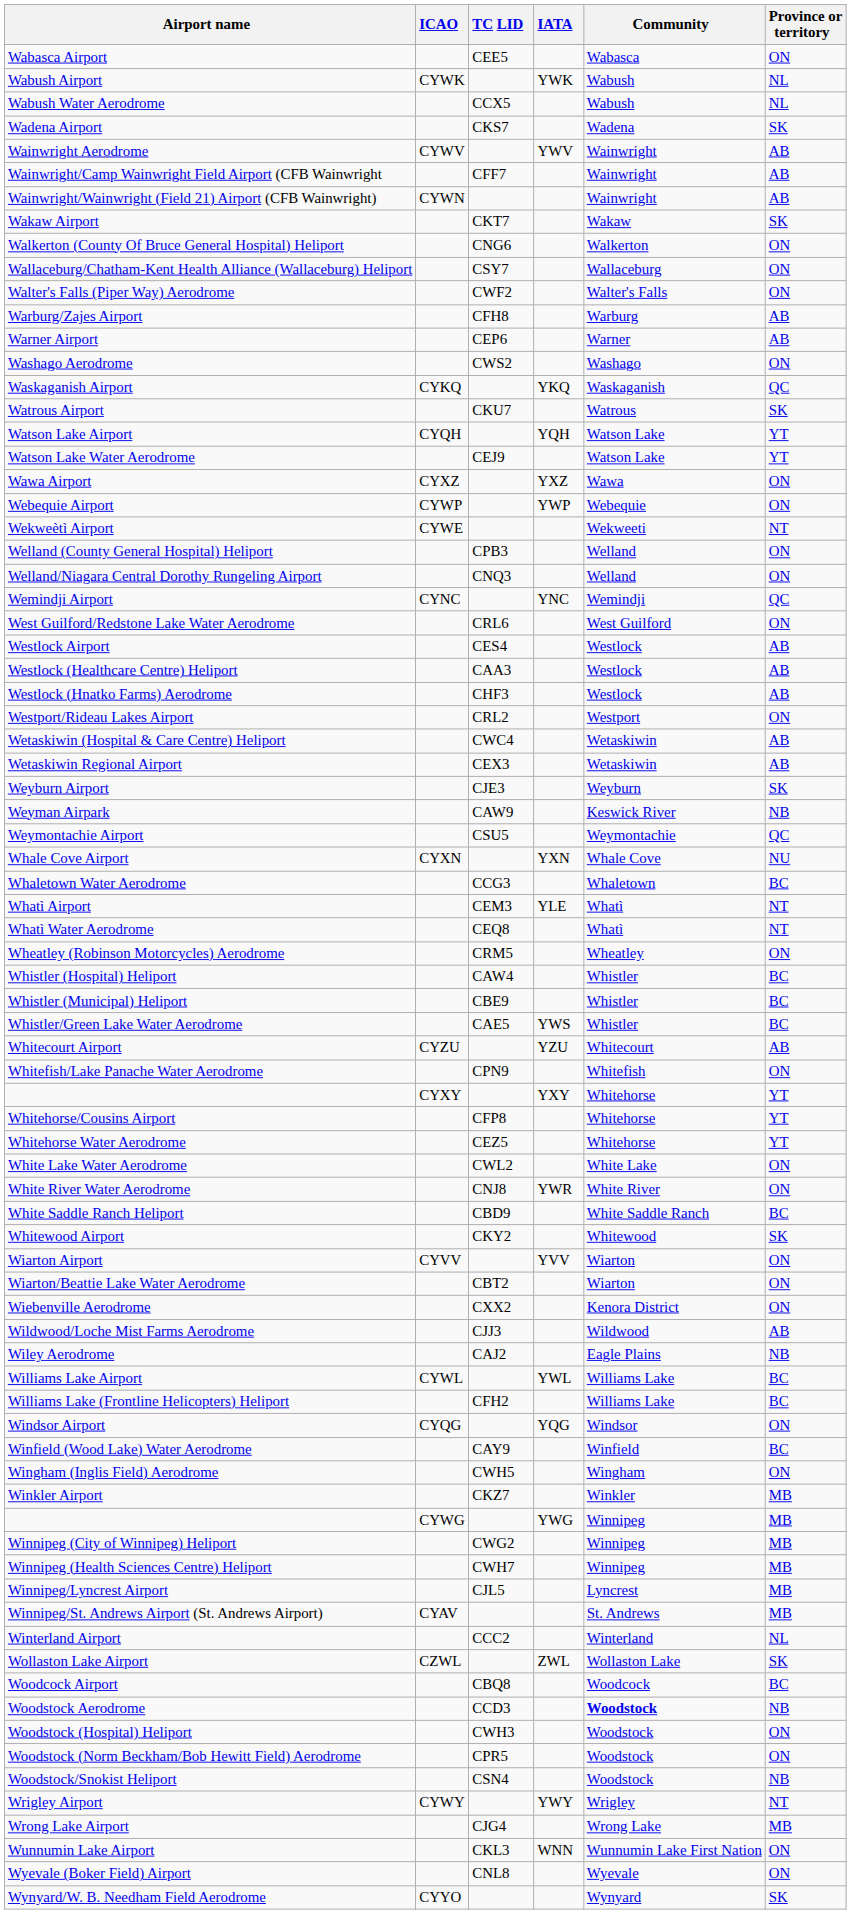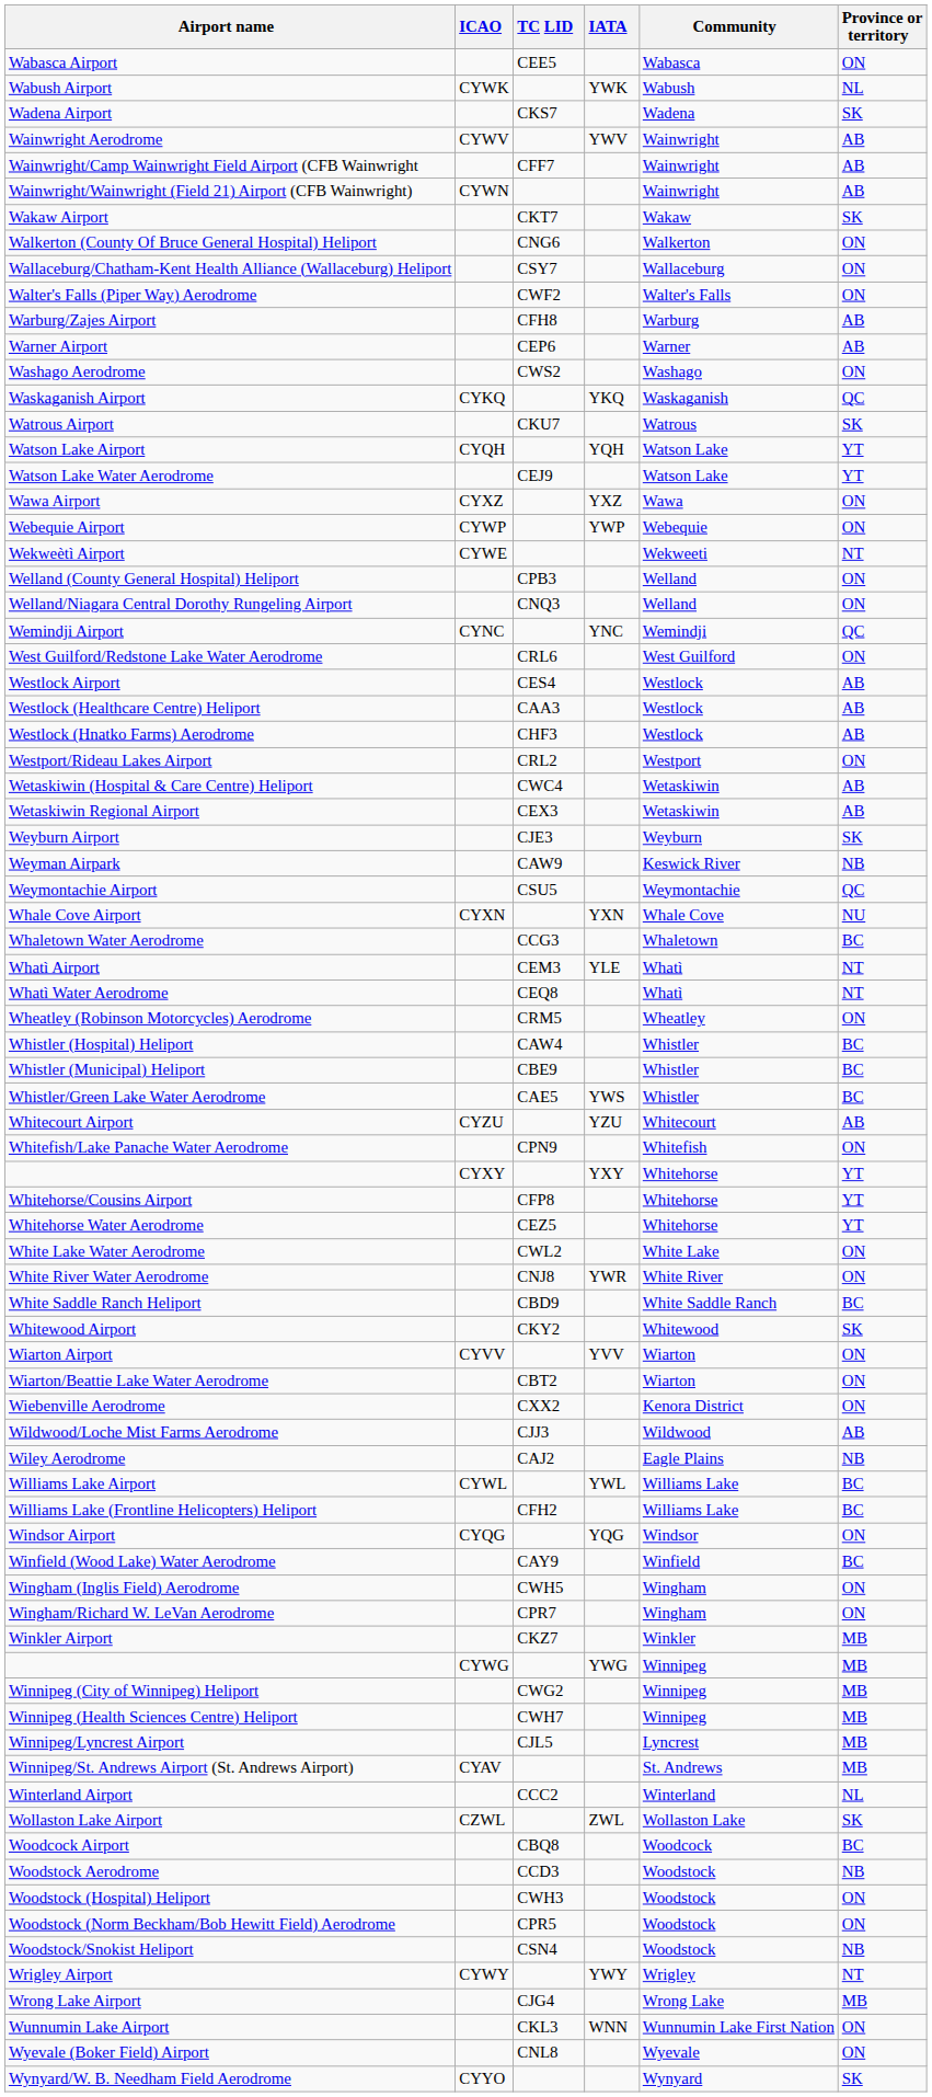 <table class="wikitable sortable" style="width:auto;">
 <tr>
 <th width="*">Airport name  </th>
 <th width="*"><a href='#'>ICAO</a>  </th>
 <th width="*"><a href='#'>TC</a> <a href='#'>LID</a>  </th>
 <th width="*"><a href='#'>IATA</a>  </th>
 <th width="*">Community  </th>
 <th width="*">Province or<br>territory  </th>
 </tr>
 <tr>
 <td><a href='#'>Wabasca Airport</a></td>
 <td></td>
 <td>CEE5</td>
 <td></td>
 <td><a href='#'>Wabasca</a></td>
 <td><a href='#'>ON</a></td>
 </tr>
 <tr>
 <td><a href='#'>Wabush Airport</a></td>
 <td>CYWK</td>
 <td></td>
 <td>YWK</td>
-<td><a href='#'>Wabush</a></td>
-<td><a href='#'>NL</a></td>
-</tr>
-<tr>
-<td><a href='#'>Wabush Water Aerodrome</a></td>
-<td></td>
-<td>CCX5</td>
-<td></td>
 <td><a href='#'>Wabush</a></td>
 <td><a href='#'>NL</a></td>
 </tr>
 <tr>
 <td><a href='#'>Wadena Airport</a></td>
 <td></td>
 <td>CKS7</td>
 <td></td>
 <td><a href='#'>Wadena</a></td>
 <td><a href='#'>SK</a></td>
 </tr>
 <tr>
 <td><a href='#'>Wainwright Aerodrome</a></td>
 <td>CYWV</td>
 <td></td>
 <td>YWV</td>
 <td><a href='#'>Wainwright</a></td>
 <td><a href='#'>AB</a></td>
 </tr>
 <tr>
 <td><a href='#'>Wainwright/Camp Wainwright Field Airport</a> (CFB Wainwright</td>
 <td></td>
 <td>CFF7</td>
 <td></td>
 <td><a href='#'>Wainwright</a></td>
 <td><a href='#'>AB</a></td>
 </tr>
 <tr>
 <td><a href='#'>Wainwright/Wainwright (Field 21) Airport</a> (CFB Wainwright)</td>
 <td>CYWN</td>
 <td></td>
 <td></td>
 <td><a href='#'>Wainwright</a></td>
 <td><a href='#'>AB</a></td>
 </tr>
 <tr>
 <td><a href='#'>Wakaw Airport</a></td>
 <td></td>
 <td>CKT7</td>
 <td></td>
 <td><a href='#'>Wakaw</a></td>
 <td><a href='#'>SK</a></td>
 </tr>
 <tr>
 <td><a href='#'>Walkerton (County Of Bruce General Hospital) Heliport</a></td>
 <td></td>
 <td>CNG6</td>
 <td></td>
 <td><a href='#'>Walkerton</a></td>
 <td><a href='#'>ON</a></td>
 </tr>
 <tr>
 <td><a href='#'>Wallaceburg/Chatham-Kent Health Alliance (Wallaceburg) Heliport</a></td>
 <td></td>
 <td>CSY7</td>
 <td></td>
 <td><a href='#'>Wallaceburg</a></td>
 <td><a href='#'>ON</a></td>
 </tr>
 <tr>
 <td><a href='#'>Walter's Falls (Piper Way) Aerodrome</a></td>
 <td></td>
 <td>CWF2</td>
 <td></td>
 <td><a href='#'>Walter's Falls</a></td>
 <td><a href='#'>ON</a></td>
 </tr>
 <tr>
 <td><a href='#'>Warburg/Zajes Airport</a></td>
 <td></td>
 <td>CFH8</td>
 <td></td>
 <td><a href='#'>Warburg</a></td>
 <td><a href='#'>AB</a></td>
 </tr>
 <tr>
 <td><a href='#'>Warner Airport</a></td>
 <td></td>
 <td>CEP6</td>
 <td></td>
 <td><a href='#'>Warner</a></td>
 <td><a href='#'>AB</a></td>
 </tr>
 <tr>
 <td><a href='#'>Washago Aerodrome</a></td>
 <td></td>
 <td>CWS2</td>
 <td></td>
 <td><a href='#'>Washago</a></td>
 <td><a href='#'>ON</a></td>
 </tr>
 <tr>
 <td><a href='#'>Waskaganish Airport</a></td>
 <td>CYKQ</td>
 <td></td>
 <td>YKQ</td>
 <td><a href='#'>Waskaganish</a></td>
 <td><a href='#'>QC</a></td>
 </tr>
 <tr>
 <td><a href='#'>Watrous Airport</a></td>
 <td></td>
 <td>CKU7</td>
 <td></td>
 <td><a href='#'>Watrous</a></td>
 <td><a href='#'>SK</a></td>
 </tr>
 <tr>
 <td><a href='#'>Watson Lake Airport</a></td>
 <td>CYQH</td>
 <td></td>
 <td>YQH</td>
 <td><a href='#'>Watson Lake</a></td>
 <td><a href='#'>YT</a></td>
 </tr>
 <tr>
 <td><a href='#'>Watson Lake Water Aerodrome</a></td>
 <td></td>
 <td>CEJ9</td>
 <td></td>
 <td><a href='#'>Watson Lake</a></td>
 <td><a href='#'>YT</a></td>
 </tr>
 <tr>
 <td><a href='#'>Wawa Airport</a></td>
 <td>CYXZ</td>
 <td></td>
 <td>YXZ</td>
 <td><a href='#'>Wawa</a></td>
 <td><a href='#'>ON</a></td>
 </tr>
 <tr>
 <td><a href='#'>Webequie Airport</a></td>
 <td>CYWP</td>
 <td></td>
 <td>YWP</td>
 <td><a href='#'>Webequie</a></td>
 <td><a href='#'>ON</a></td>
 </tr>
 <tr>
 <td><a href='#'>Wekweètì Airport</a></td>
 <td>CYWE</td>
 <td></td>
 <td></td>
 <td><a href='#'>Wekweeti</a></td>
 <td><a href='#'>NT</a></td>
 </tr>
 <tr>
 <td><a href='#'>Welland (County General Hospital) Heliport</a></td>
 <td></td>
 <td>CPB3</td>
 <td></td>
 <td><a href='#'>Welland</a></td>
 <td><a href='#'>ON</a></td>
 </tr>
 <tr>
 <td><a href='#'>Welland/Niagara Central Dorothy Rungeling Airport</a></td>
 <td></td>
 <td>CNQ3</td>
 <td></td>
 <td><a href='#'>Welland</a></td>
 <td><a href='#'>ON</a></td>
 </tr>
 <tr>
 <td><a href='#'>Wemindji Airport</a></td>
 <td>CYNC</td>
 <td></td>
 <td>YNC</td>
 <td><a href='#'>Wemindji</a></td>
 <td><a href='#'>QC</a></td>
 </tr>
 <tr>
 <td><a href='#'>West Guilford/Redstone Lake Water Aerodrome</a></td>
 <td></td>
 <td>CRL6</td>
 <td></td>
 <td><a href='#'>West Guilford</a></td>
 <td><a href='#'>ON</a></td>
 </tr>
 <tr>
 <td><a href='#'>Westlock Airport</a></td>
 <td></td>
 <td>CES4</td>
 <td></td>
 <td><a href='#'>Westlock</a></td>
 <td><a href='#'>AB</a></td>
 </tr>
 <tr>
 <td><a href='#'>Westlock (Healthcare Centre) Heliport</a></td>
 <td></td>
 <td>CAA3</td>
 <td></td>
 <td><a href='#'>Westlock</a></td>
 <td><a href='#'>AB</a></td>
 </tr>
 <tr>
 <td><a href='#'>Westlock (Hnatko Farms) Aerodrome</a></td>
 <td></td>
 <td>CHF3</td>
 <td></td>
 <td><a href='#'>Westlock</a></td>
 <td><a href='#'>AB</a></td>
 </tr>
 <tr>
 <td><a href='#'>Westport/Rideau Lakes Airport</a></td>
 <td></td>
 <td>CRL2</td>
 <td></td>
 <td><a href='#'>Westport</a></td>
 <td><a href='#'>ON</a></td>
 </tr>
 <tr>
 <td><a href='#'>Wetaskiwin (Hospital & Care Centre) Heliport</a></td>
 <td></td>
 <td>CWC4</td>
 <td></td>
 <td><a href='#'>Wetaskiwin</a></td>
 <td><a href='#'>AB</a></td>
 </tr>
 <tr>
 <td><a href='#'>Wetaskiwin Regional Airport</a></td>
 <td></td>
 <td>CEX3</td>
 <td></td>
 <td><a href='#'>Wetaskiwin</a></td>
 <td><a href='#'>AB</a></td>
 </tr>
 <tr>
 <td><a href='#'>Weyburn Airport</a></td>
 <td></td>
 <td>CJE3</td>
 <td></td>
 <td><a href='#'>Weyburn</a></td>
 <td><a href='#'>SK</a></td>
 </tr>
 <tr>
 <td><a href='#'>Weyman Airpark</a></td>
 <td></td>
 <td>CAW9</td>
 <td></td>
 <td><a href='#'>Keswick River</a></td>
 <td><a href='#'>NB</a></td>
 </tr>
 <tr>
 <td><a href='#'>Weymontachie Airport</a></td>
 <td></td>
 <td>CSU5</td>
 <td></td>
 <td><a href='#'>Weymontachie</a></td>
 <td><a href='#'>QC</a></td>
 </tr>
 <tr>
 <td><a href='#'>Whale Cove Airport</a></td>
 <td>CYXN</td>
 <td></td>
 <td>YXN</td>
 <td><a href='#'>Whale Cove</a></td>
 <td><a href='#'>NU</a></td>
 </tr>
 <tr>
 <td><a href='#'>Whaletown Water Aerodrome</a></td>
 <td></td>
 <td>CCG3</td>
 <td></td>
 <td><a href='#'>Whaletown</a></td>
 <td><a href='#'>BC</a></td>
 </tr>
 <tr>
 <td><a href='#'>Whatì Airport</a></td>
 <td></td>
 <td>CEM3</td>
 <td>YLE</td>
 <td><a href='#'>Whatì</a></td>
 <td><a href='#'>NT</a></td>
 </tr>
 <tr>
 <td><a href='#'>Whatì Water Aerodrome</a></td>
 <td></td>
 <td>CEQ8</td>
 <td></td>
 <td><a href='#'>Whatì</a></td>
 <td><a href='#'>NT</a></td>
 </tr>
 <tr>
 <td><a href='#'>Wheatley (Robinson Motorcycles) Aerodrome</a></td>
 <td></td>
 <td>CRM5</td>
 <td></td>
 <td><a href='#'>Wheatley</a></td>
 <td><a href='#'>ON</a></td>
 </tr>
 <tr>
 <td><a href='#'>Whistler (Hospital) Heliport</a></td>
 <td></td>
 <td>CAW4</td>
 <td></td>
 <td><a href='#'>Whistler</a></td>
 <td><a href='#'>BC</a></td>
 </tr>
 <tr>
 <td><a href='#'>Whistler (Municipal) Heliport</a></td>
 <td></td>
 <td>CBE9</td>
 <td></td>
 <td><a href='#'>Whistler</a></td>
 <td><a href='#'>BC</a></td>
 </tr>
 <tr>
 <td><a href='#'>Whistler/Green Lake Water Aerodrome</a></td>
 <td></td>
 <td>CAE5</td>
 <td>YWS</td>
 <td><a href='#'>Whistler</a></td>
 <td><a href='#'>BC</a></td>
 </tr>
 <tr>
 <td><a href='#'>Whitecourt Airport</a></td>
 <td>CYZU</td>
 <td></td>
 <td>YZU</td>
 <td><a href='#'>Whitecourt</a></td>
 <td><a href='#'>AB</a></td>
 </tr>
 <tr>
 <td><a href='#'>Whitefish/Lake Panache Water Aerodrome</a></td>
 <td></td>
 <td>CPN9</td>
 <td></td>
 <td><a href='#'>Whitefish</a></td>
 <td><a href='#'>ON</a></td>
 </tr>
 <tr>
 <td></td>
 <td>CYXY</td>
 <td></td>
 <td>YXY</td>
 <td><a href='#'>Whitehorse</a></td>
 <td><a href='#'>YT</a></td>
 </tr>
 <tr>
 <td><a href='#'>Whitehorse/Cousins Airport</a></td>
 <td></td>
 <td>CFP8</td>
 <td></td>
 <td><a href='#'>Whitehorse</a></td>
 <td><a href='#'>YT</a></td>
 </tr>
 <tr>
 <td><a href='#'>Whitehorse Water Aerodrome</a></td>
 <td></td>
 <td>CEZ5</td>
 <td></td>
 <td><a href='#'>Whitehorse</a></td>
 <td><a href='#'>YT</a></td>
 </tr>
 <tr>
 <td><a href='#'>White Lake Water Aerodrome</a></td>
 <td></td>
 <td>CWL2</td>
 <td></td>
 <td><a href='#'>White Lake</a></td>
 <td><a href='#'>ON</a></td>
 </tr>
 <tr>
 <td><a href='#'>White River Water Aerodrome</a></td>
 <td></td>
 <td>CNJ8</td>
 <td>YWR</td>
 <td><a href='#'>White River</a></td>
 <td><a href='#'>ON</a></td>
 </tr>
 <tr>
 <td><a href='#'>White Saddle Ranch Heliport</a></td>
 <td></td>
 <td>CBD9</td>
 <td></td>
 <td><a href='#'>White Saddle Ranch</a></td>
 <td><a href='#'>BC</a></td>
 </tr>
 <tr>
 <td><a href='#'>Whitewood Airport</a></td>
 <td></td>
 <td>CKY2</td>
 <td></td>
 <td><a href='#'>Whitewood</a></td>
 <td><a href='#'>SK</a></td>
 </tr>
 <tr>
 <td><a href='#'>Wiarton Airport</a></td>
 <td>CYVV</td>
 <td></td>
 <td>YVV</td>
 <td><a href='#'>Wiarton</a></td>
 <td><a href='#'>ON</a></td>
 </tr>
 <tr>
 <td><a href='#'>Wiarton/Beattie Lake Water Aerodrome</a></td>
 <td></td>
 <td>CBT2</td>
 <td></td>
 <td><a href='#'>Wiarton</a></td>
 <td><a href='#'>ON</a></td>
 </tr>
 <tr>
 <td><a href='#'>Wiebenville Aerodrome</a></td>
 <td></td>
 <td>CXX2</td>
 <td></td>
 <td><a href='#'>Kenora District</a></td>
 <td><a href='#'>ON</a></td>
 </tr>
 <tr>
 <td><a href='#'>Wildwood/Loche Mist Farms Aerodrome</a></td>
 <td></td>
 <td>CJJ3</td>
 <td></td>
 <td><a href='#'>Wildwood</a></td>
 <td><a href='#'>AB</a></td>
 </tr>
 <tr>
 <td><a href='#'>Wiley Aerodrome</a></td>
 <td></td>
 <td>CAJ2</td>
 <td></td>
 <td><a href='#'>Eagle Plains</a></td>
 <td><a href='#'>NB</a></td>
 </tr>
 <tr>
 <td><a href='#'>Williams Lake Airport</a></td>
 <td>CYWL</td>
 <td></td>
 <td>YWL</td>
 <td><a href='#'>Williams Lake</a></td>
 <td><a href='#'>BC</a></td>
 </tr>
 <tr>
 <td><a href='#'>Williams Lake (Frontline Helicopters) Heliport</a></td>
 <td></td>
 <td>CFH2</td>
 <td></td>
 <td><a href='#'>Williams Lake</a></td>
 <td><a href='#'>BC</a></td>
 </tr>
 <tr>
 <td><a href='#'>Windsor Airport</a></td>
 <td>CYQG</td>
 <td></td>
 <td>YQG</td>
 <td><a href='#'>Windsor</a></td>
 <td><a href='#'>ON</a></td>
 </tr>
 <tr>
 <td><a href='#'>Winfield (Wood Lake) Water Aerodrome</a></td>
 <td></td>
 <td>CAY9</td>
 <td></td>
 <td><a href='#'>Winfield</a></td>
 <td><a href='#'>BC</a></td>
 </tr>
 <tr>
 <td><a href='#'>Wingham (Inglis Field) Aerodrome</a></td>
 <td></td>
 <td>CWH5</td>
 <td></td>
 <td><a href='#'>Wingham</a></td>
 <td><a href='#'>ON</a></td>
 </tr>
 <tr>
+<td><a href='#'>Wingham/Richard W. LeVan Aerodrome</a></td>
+<td></td>
+<td>CPR7</td>
+<td></td>
+<td><a href='#'>Wingham</a></td>
+<td><a href='#'>ON</a></td>
+</tr>
+<tr>
 <td><a href='#'>Winkler Airport</a></td>
 <td></td>
 <td>CKZ7</td>
 <td></td>
 <td><a href='#'>Winkler</a></td>
 <td><a href='#'>MB</a></td>
 </tr>
 <tr>
 <td></td>
 <td>CYWG</td>
 <td></td>
 <td>YWG</td>
 <td><a href='#'>Winnipeg</a></td>
 <td><a href='#'>MB</a></td>
 </tr>
 <tr>
 <td><a href='#'>Winnipeg (City of Winnipeg) Heliport</a></td>
 <td></td>
 <td>CWG2</td>
 <td></td>
 <td><a href='#'>Winnipeg</a></td>
 <td><a href='#'>MB</a></td>
 </tr>
 <tr>
 <td><a href='#'>Winnipeg (Health Sciences Centre) Heliport</a></td>
 <td></td>
 <td>CWH7</td>
 <td></td>
 <td><a href='#'>Winnipeg</a></td>
 <td><a href='#'>MB</a></td>
 </tr>
 <tr>
 <td><a href='#'>Winnipeg/Lyncrest Airport</a></td>
 <td></td>
 <td>CJL5</td>
 <td></td>
 <td><a href='#'>Lyncrest</a></td>
 <td><a href='#'>MB</a></td>
 </tr>
 <tr>
 <td><a href='#'>Winnipeg/St. Andrews Airport</a> (St. Andrews Airport)</td>
 <td>CYAV</td>
 <td></td>
 <td></td>
 <td><a href='#'>St. Andrews</a></td>
 <td><a href='#'>MB</a></td>
 </tr>
 <tr>
 <td><a href='#'>Winterland Airport</a></td>
 <td></td>
 <td>CCC2</td>
 <td></td>
 <td><a href='#'>Winterland</a></td>
 <td><a href='#'>NL</a></td>
 </tr>
 <tr>
 <td><a href='#'>Wollaston Lake Airport</a></td>
 <td>CZWL</td>
 <td></td>
 <td>ZWL</td>
 <td><a href='#'>Wollaston Lake</a></td>
 <td><a href='#'>SK</a></td>
 </tr>
 <tr>
 <td><a href='#'>Woodcock Airport</a></td>
 <td></td>
 <td>CBQ8</td>
 <td></td>
 <td><a href='#'>Woodcock</a></td>
 <td><a href='#'>BC</a></td>
 </tr>
 <tr>
 <td><a href='#'>Woodstock Aerodrome</a></td>
 <td></td>
 <td>CCD3</td>
 <td></td>
-<td><strong><a href='#'>Woodstock</a></strong></td>
+<td><a href='#'>Woodstock</a></td>
 <td><a href='#'>NB</a></td>
 </tr>
 <tr>
 <td><a href='#'>Woodstock (Hospital) Heliport</a></td>
 <td></td>
 <td>CWH3</td>
 <td></td>
 <td><a href='#'>Woodstock</a></td>
 <td><a href='#'>ON</a></td>
 </tr>
 <tr>
 <td><a href='#'>Woodstock (Norm Beckham/Bob Hewitt Field) Aerodrome</a></td>
 <td></td>
 <td>CPR5</td>
 <td></td>
 <td><a href='#'>Woodstock</a></td>
 <td><a href='#'>ON</a></td>
 </tr>
 <tr>
 <td><a href='#'>Woodstock/Snokist Heliport</a></td>
 <td></td>
 <td>CSN4</td>
 <td></td>
 <td><a href='#'>Woodstock</a></td>
 <td><a href='#'>NB</a></td>
 </tr>
 <tr>
 <td><a href='#'>Wrigley Airport</a></td>
 <td>CYWY</td>
 <td></td>
 <td>YWY</td>
 <td><a href='#'>Wrigley</a></td>
 <td><a href='#'>NT</a></td>
 </tr>
 <tr>
 <td><a href='#'>Wrong Lake Airport</a></td>
 <td></td>
 <td>CJG4</td>
 <td></td>
 <td><a href='#'>Wrong Lake</a></td>
 <td><a href='#'>MB</a></td>
 </tr>
 <tr>
 <td><a href='#'>Wunnumin Lake Airport</a></td>
 <td></td>
 <td>CKL3</td>
 <td>WNN</td>
 <td><a href='#'>Wunnumin Lake First Nation</a></td>
 <td><a href='#'>ON</a></td>
 </tr>
 <tr>
 <td><a href='#'>Wyevale (Boker Field) Airport</a></td>
 <td></td>
 <td>CNL8</td>
 <td></td>
 <td><a href='#'>Wyevale</a></td>
 <td><a href='#'>ON</a></td>
 </tr>
 <tr>
 <td><a href='#'>Wynyard/W. B. Needham Field Aerodrome</a></td>
 <td>CYYO</td>
 <td></td>
 <td></td>
 <td><a href='#'>Wynyard</a></td>
 <td><a href='#'>SK</a></td>
 </tr>
 </table>
